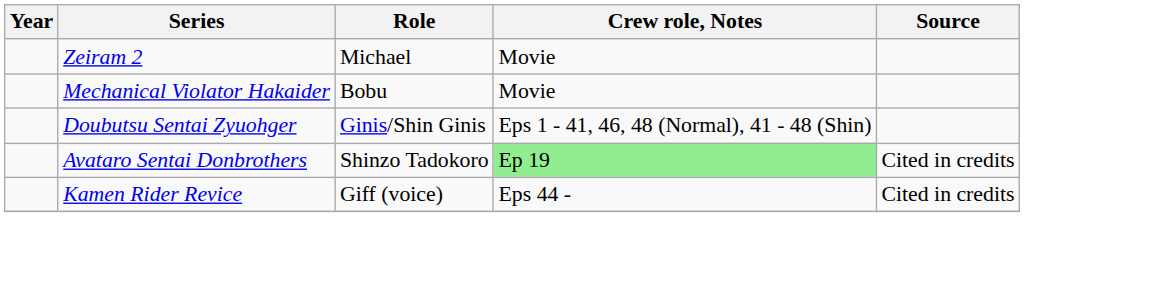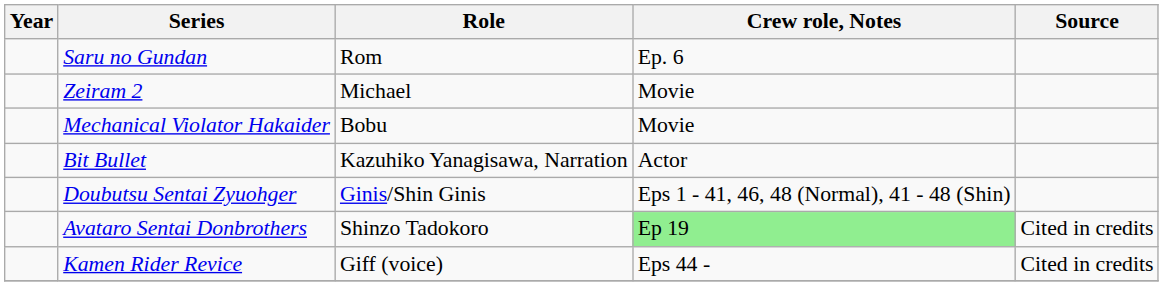 <table class="wikitable sortable plainrowheaders">
 <tr>
 <th>Year</th>
 <th>Series</th>
 <th>Role</th>
 <th class="unsortable">Crew role, Notes</th>
 <th class="unsortable">Source</th>
+</tr>
+<tr>
+<td></td>
+<td><em><a href='#'>Saru no Gundan</a></em></td>
+<td>Rom</td>
+<td>Ep. 6</td>
+<td></td>
 </tr>
 <tr>
 <td></td>
 <td><em><a href='#'>Zeiram 2</a></em></td>
 <td>Michael</td>
 <td>Movie</td>
 <td></td>
 </tr>
 <tr>
 <td></td>
 <td><em><a href='#'>Mechanical Violator Hakaider</a></em></td>
 <td>Bobu</td>
 <td>Movie</td>
+<td></td>
+</tr>
+<tr>
+<td></td>
+<td><em><a href='#'>Bit Bullet</a></em></td>
+<td>Kazuhiko Yanagisawa, Narration</td>
+<td>Actor</td>
 <td></td>
 </tr>
 <tr>
 <td></td>
 <td><em><a href='#'>Doubutsu Sentai Zyuohger</a></em></td>
 <td><a href='#'>Ginis</a>/Shin Ginis</td>
 <td>Eps 1 - 41, 46, 48 (Normal), 41 - 48 (Shin)</td>
 <td></td>
 </tr>
 <tr>
 <td></td>
 <td><em><a href='#'>Avataro Sentai Donbrothers</a></em></td>
 <td>Shinzo Tadokoro</td>
 <td style="background: lightgreen;">Ep 19</td>
 <td>Cited in credits</td>
 </tr>
 <tr>
 <td></td>
 <td><em><a href='#'>Kamen Rider Revice</a></em></td>
 <td>Giff (voice)</td>
 <td>Eps 44 -</td>
 <td>Cited in credits</td>
 </tr>
 <tr>
 </tr>
 </table>
